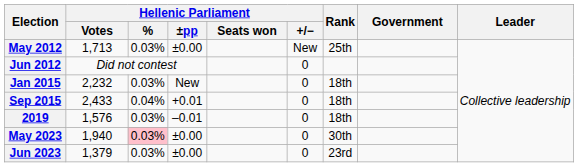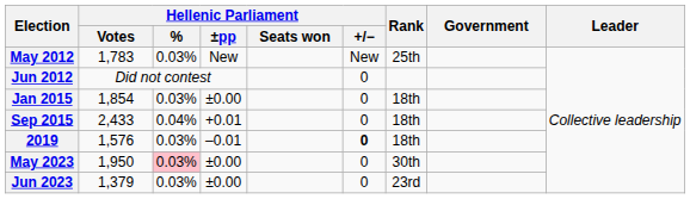 <table class="wikitable" style="text-align:center; line-height:16px;">
 <tr>
 <th rowspan="2" style="width:75px;">Election</th>
 <th colspan="5"><a href='#'>Hellenic Parliament</a></th>
 <th rowspan="2" style="width:30px;">Rank</th>
 <th rowspan="2" style="width:125px;">Government</th>
 <th rowspan="2">Leader</th>
 </tr>
 <tr>
 <th style="width:75px;">Votes</th>
 <th style="width:45px;">%</th>
 <th style="width:45px;">±<a href='#'>pp</a></th>
 <th style="width:100px;">Seats won</th>
 <th style="width:40px;">+/−</th>
 </tr>
 <tr>
 <th><a href='#'>May 2012</a></th>
-<td>1,713</td>
+<td>1,783</td>
 <td>0.03%</td>
-<td>±0.00</td>
+<td>New</td>
 <td></td>
 <td>New</td>
 <td>25th</td>
 <td></td>
 <td rowspan=7><em>Collective leadership</em></td>
 </tr>
 <tr>
 <th><a href='#'>Jun 2012</a></th>
 <td colspan=3><em>Did not contest</em></td>
 <td></td>
 <td> 0</td>
 <td></td>
 <td></td>
 </tr>
 <tr>
 <th><a href='#'>Jan 2015</a></th>
-<td>2,232</td>
+<td>1,854</td>
 <td>0.03%</td>
-<td>New</td>
+<td>±0.00</td>
 <td></td>
 <td> 0</td>
 <td>18th</td>
 <td></td>
 </tr>
 <tr>
 <th><a href='#'>Sep 2015</a></th>
 <td>2,433</td>
 <td>0.04%</td>
 <td>+0.01</td>
 <td></td>
 <td> 0</td>
 <td>18th</td>
 <td></td>
 </tr>
 <tr>
 <th><a href='#'>2019</a></th>
 <td>1,576</td>
 <td>0.03%</td>
 <td>–0.01</td>
 <td></td>
-<td> 0</td>
+<td><strong> 0</strong></td>
 <td>18th</td>
 <td></td>
 </tr>
 <tr>
 <th><a href='#'>May 2023</a></th>
-<td>1,940</td>
+<td>1,950</td>
 <td style="background: pink;">0.03%</td>
 <td>±0.00</td>
 <td></td>
 <td> 0</td>
 <td>30th</td>
 <td></td>
 </tr>
 <tr>
 <th><a href='#'>Jun 2023</a></th>
 <td>1,379</td>
 <td>0.03%</td>
 <td>±0.00</td>
 <td></td>
 <td> 0</td>
 <td>23rd</td>
 <td></td>
 </tr>
 </table>
